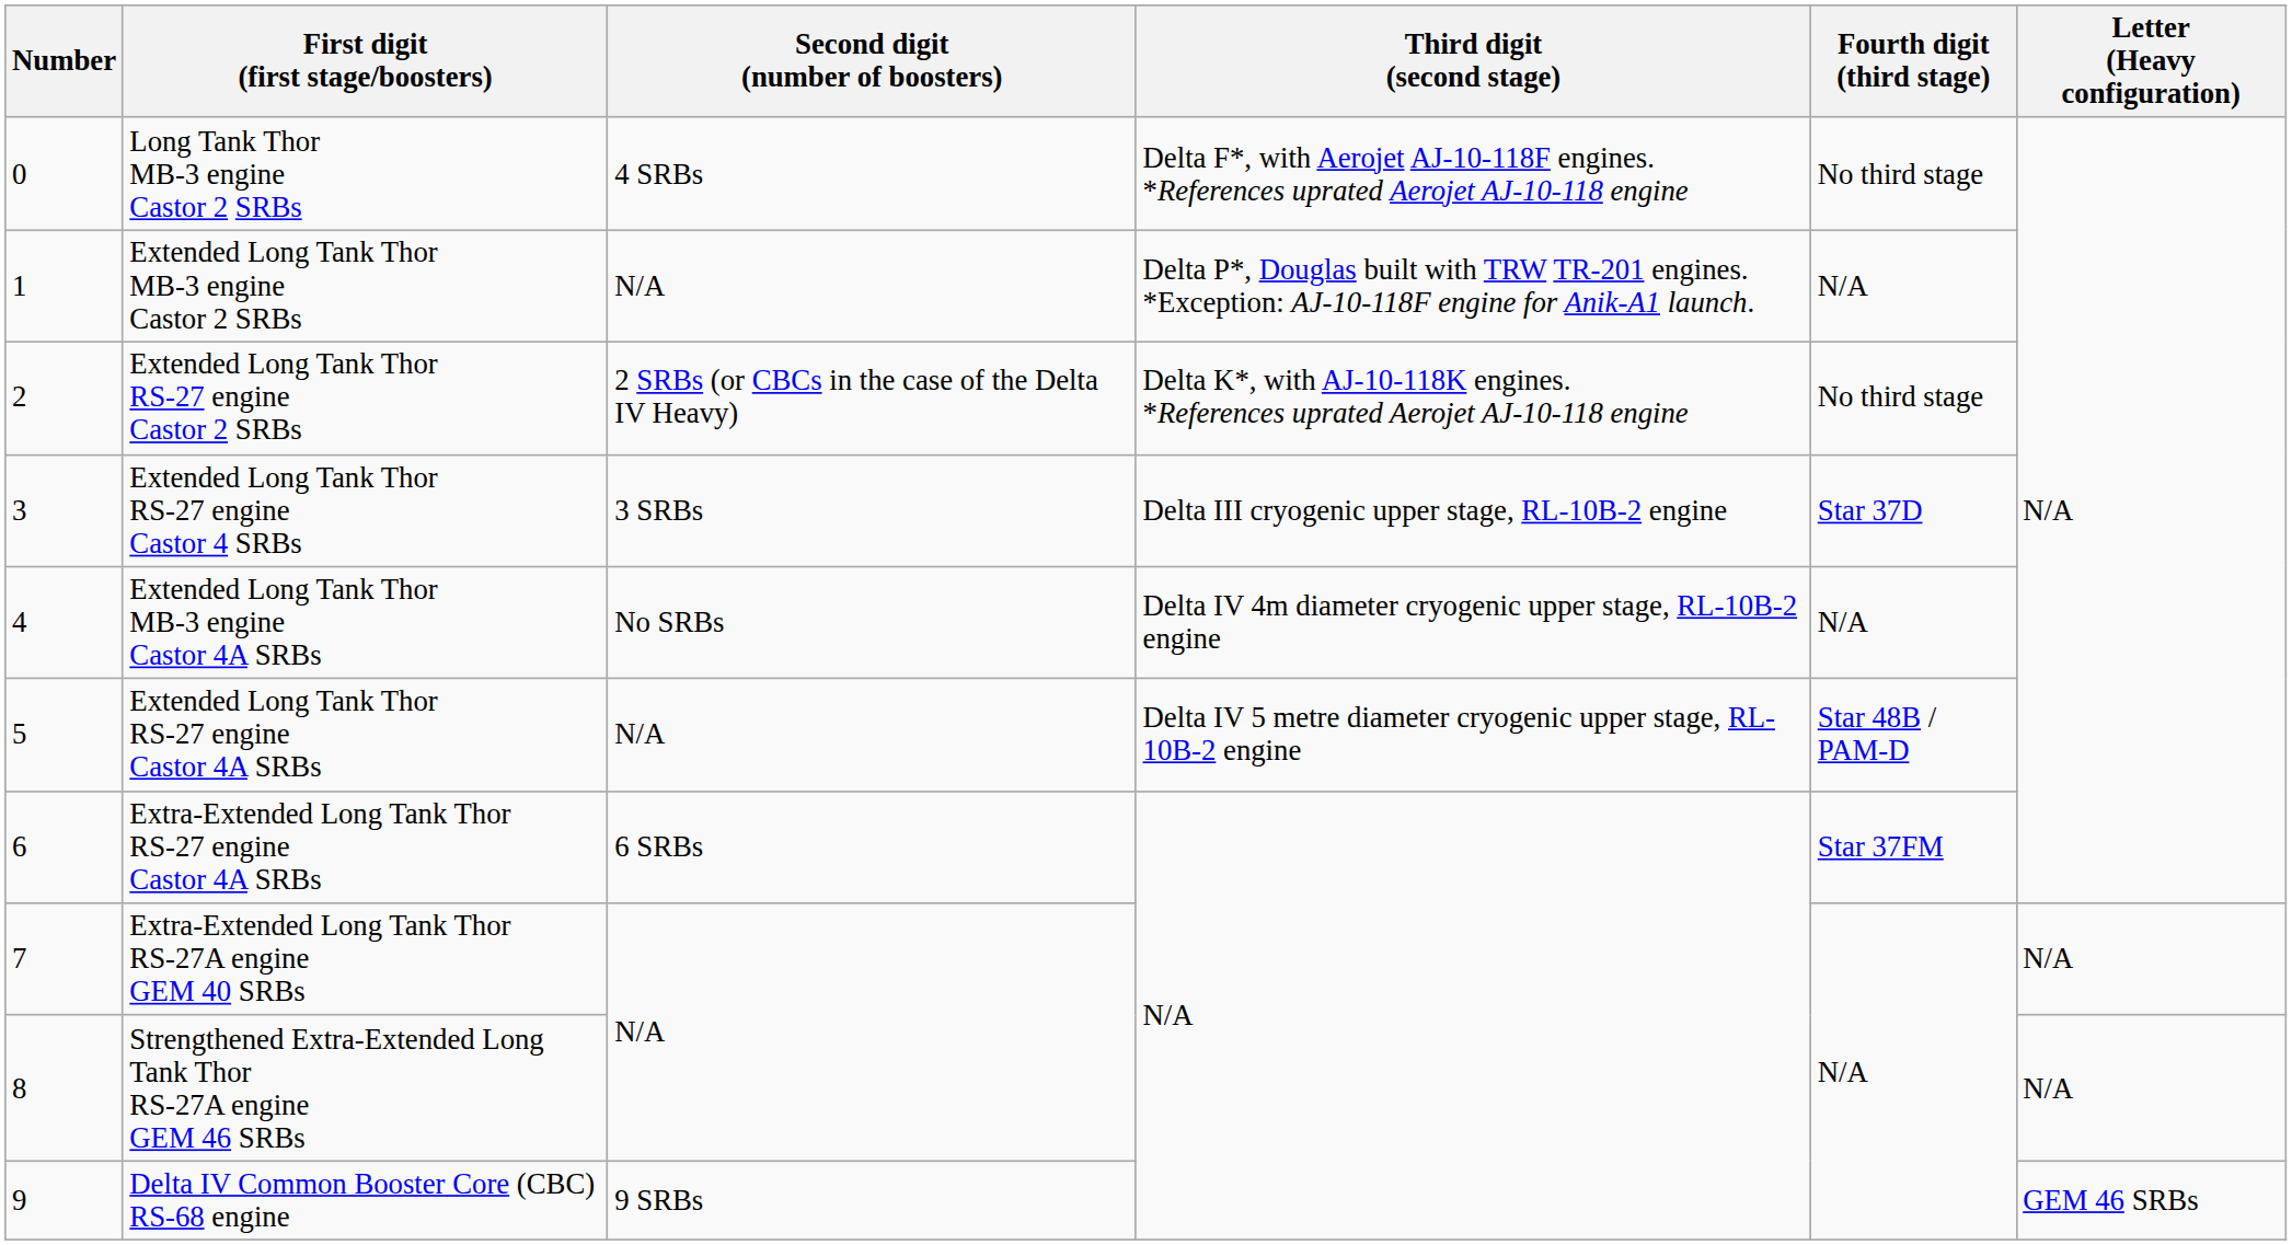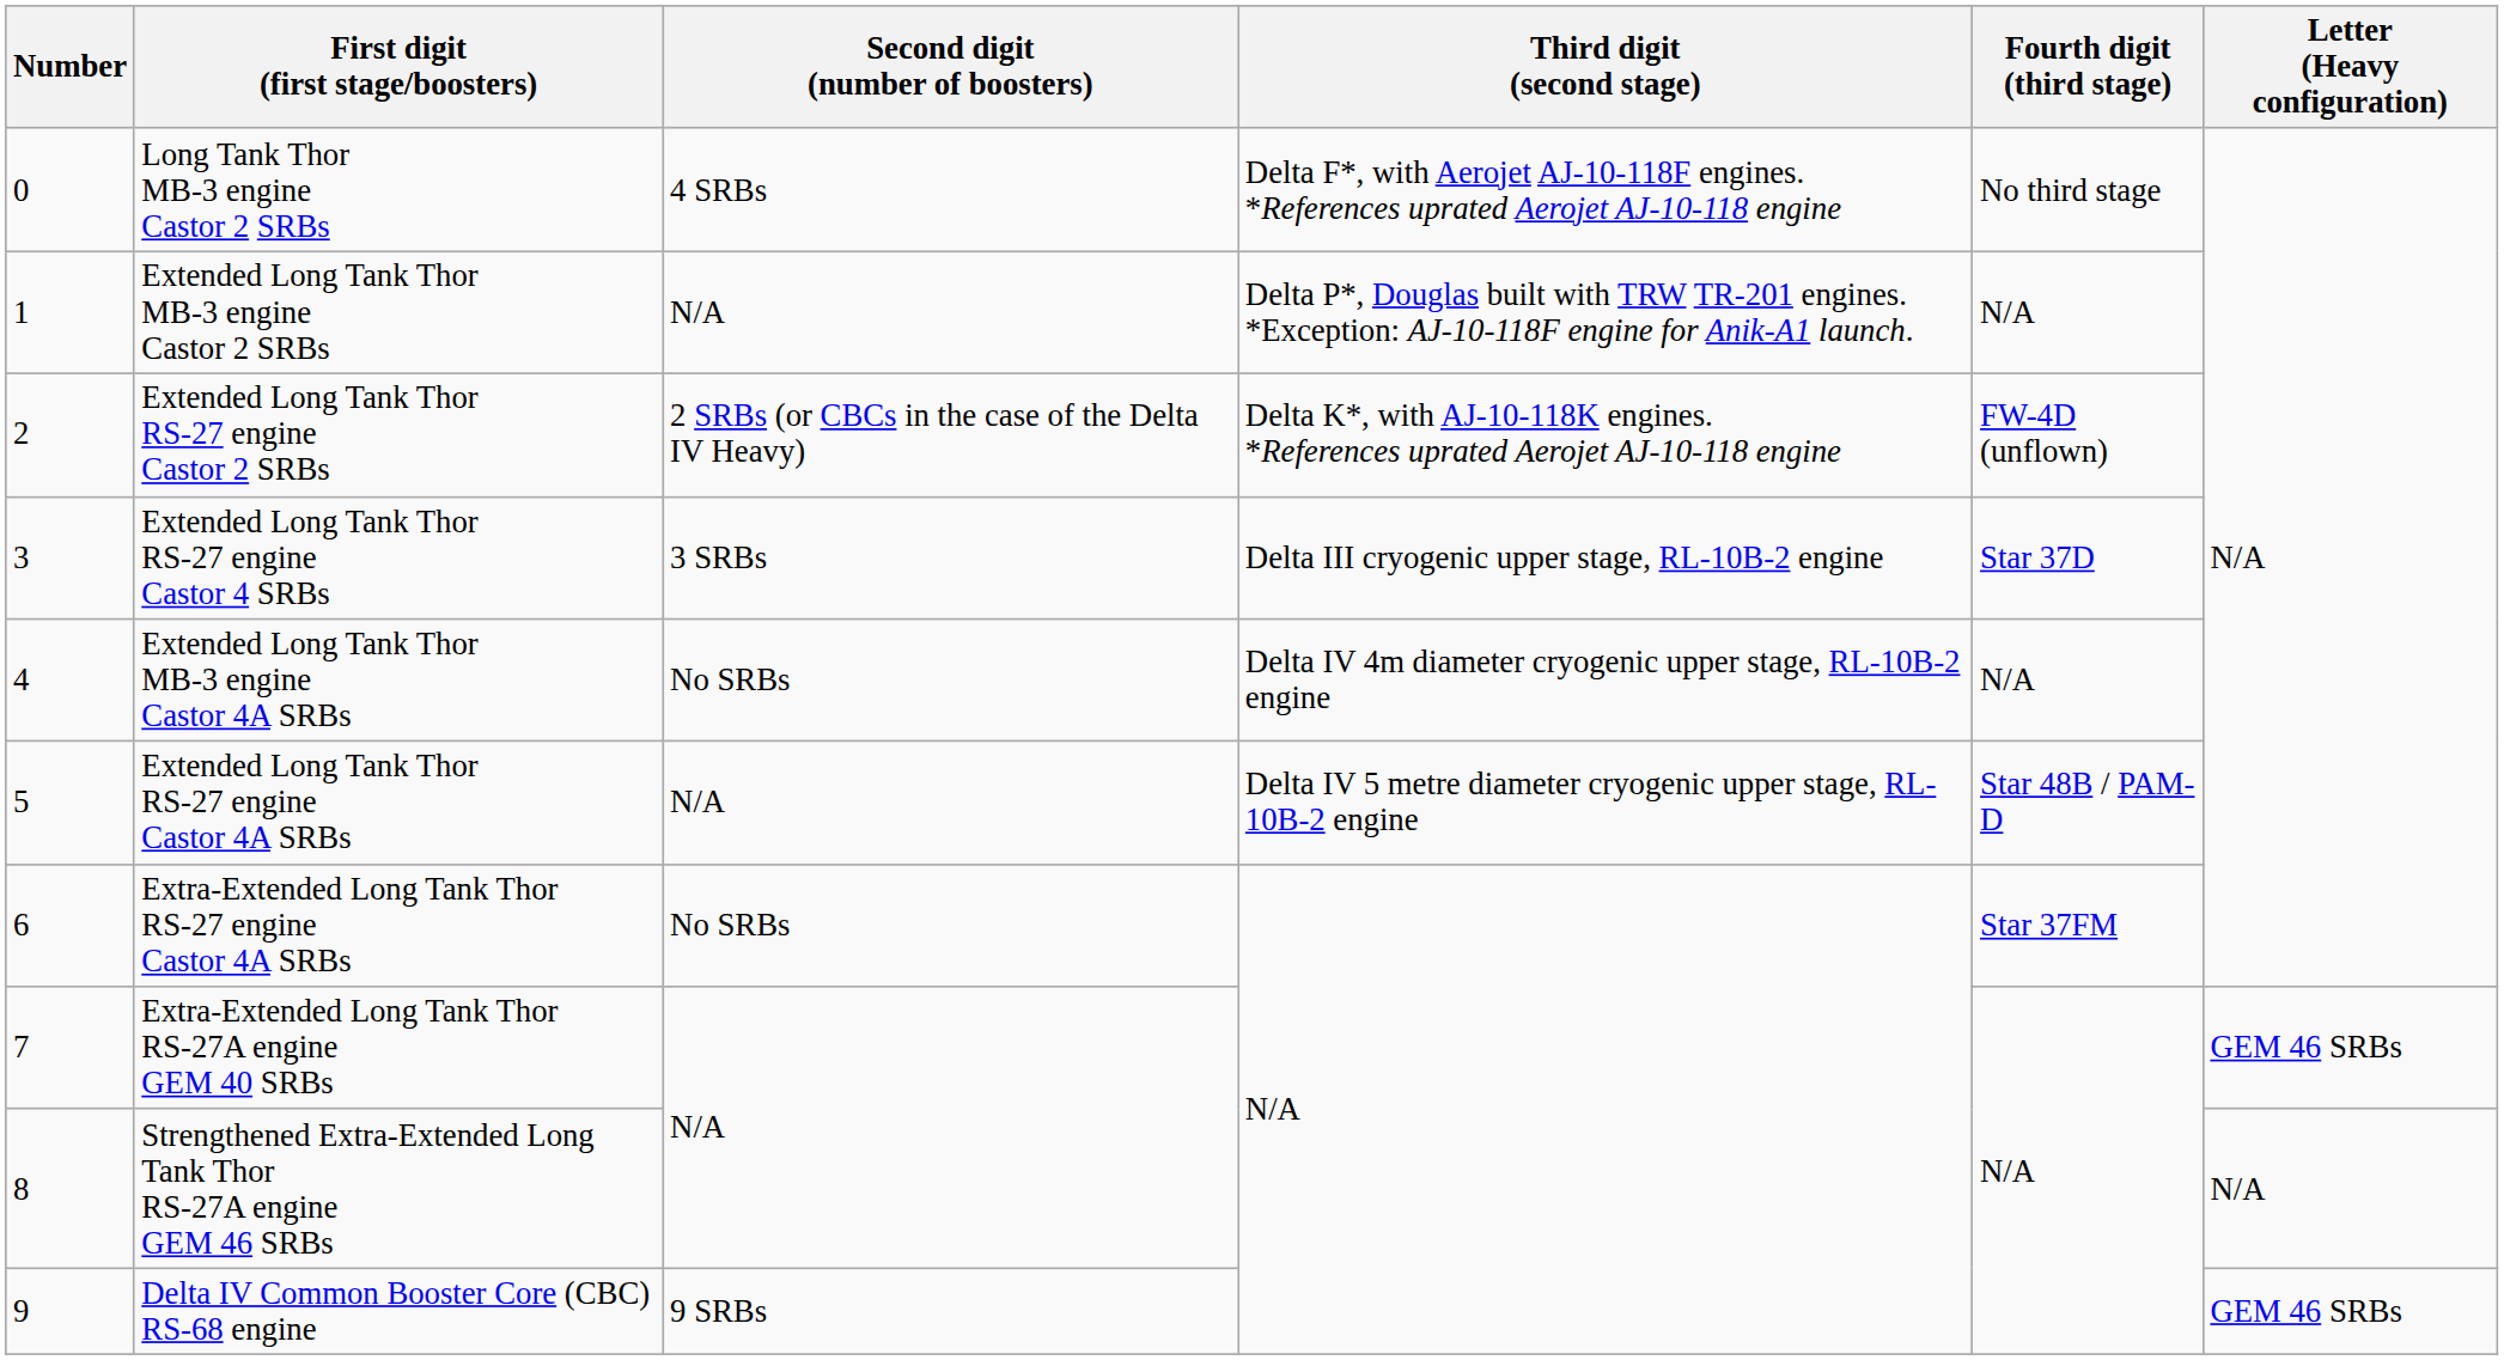 <table class="wikitable">
 <tr>
 <th>Number</th>
 <th>First digit<br>(first stage/boosters)</th>
 <th>Second digit<br>(number of boosters)</th>
 <th>Third digit<br>(second stage)</th>
 <th>Fourth digit<br>(third stage)</th>
 <th>Letter<br>(Heavy configuration)</th>
 </tr>
 <tr>
 <td>0</td>
 <td>Long Tank Thor<br>MB-3 engine<br><a href='#'>Castor 2</a> <a href='#'>SRBs</a></td>
 <td>4 SRBs</td>
 <td>Delta F*, with <a href='#'>Aerojet</a> <a href='#'>AJ-10-118F</a> engines.<br>*<em>References uprated <a href='#'>Aerojet AJ-10-118</a> engine</em></td>
 <td>No third stage</td>
 <td rowspan=7>N/A</td>
 </tr>
 <tr>
 <td>1</td>
 <td>Extended Long Tank Thor<br>MB-3 engine<br>Castor 2 SRBs</td>
 <td>N/A</td>
 <td>Delta P*, <a href='#'>Douglas</a> built with <a href='#'>TRW</a> <a href='#'>TR-201</a> engines.<br>*Exception: <em>AJ-10-118F engine for <a href='#'>Anik-A1</a> launch</em>.</td>
 <td>N/A</td>
 </tr>
 <tr>
 <td>2</td>
 <td>Extended Long Tank Thor<br><a href='#'>RS-27</a> engine<br><a href='#'>Castor 2</a> SRBs</td>
 <td>2 <a href='#'>SRBs</a> (or <a href='#'>CBCs</a> in the case of the Delta IV Heavy)</td>
 <td>Delta K*, with <a href='#'>AJ-10-118K</a> engines.<br>*<em>References uprated Aerojet AJ-10-118 engine</em></td>
-<td>No third stage</td>
+<td><a href='#'>FW-4D</a> (unflown)</td>
 </tr>
 <tr>
 <td>3</td>
 <td>Extended Long Tank Thor<br>RS-27 engine<br><a href='#'>Castor 4</a> SRBs</td>
 <td>3 SRBs</td>
 <td>Delta III cryogenic upper stage, <a href='#'>RL-10B-2</a> engine</td>
 <td><a href='#'>Star 37D</a></td>
 </tr>
 <tr>
 <td>4</td>
 <td>Extended Long Tank Thor<br>MB-3 engine<br><a href='#'>Castor 4A</a> SRBs</td>
 <td>No SRBs</td>
 <td>Delta IV 4m diameter cryogenic upper stage, <a href='#'>RL-10B-2</a> engine</td>
 <td>N/A</td>
 </tr>
 <tr>
 <td>5</td>
 <td>Extended Long Tank Thor<br>RS-27 engine<br><a href='#'>Castor 4A</a> SRBs</td>
 <td>N/A</td>
 <td>Delta IV 5 metre diameter cryogenic upper stage, <a href='#'>RL-10B-2</a> engine</td>
 <td><a href='#'>Star 48B</a> / <a href='#'>PAM-D</a></td>
 </tr>
 <tr>
 <td>6</td>
 <td>Extra-Extended Long Tank Thor<br>RS-27 engine<br><a href='#'>Castor 4A</a> SRBs</td>
-<td>6 SRBs</td>
+<td>No SRBs</td>
 <td rowspan = 4>N/A</td>
 <td><a href='#'>Star 37FM</a></td>
 </tr>
 <tr>
 <td>7</td>
 <td>Extra-Extended Long Tank Thor<br>RS-27A engine<br><a href='#'>GEM 40</a> SRBs</td>
 <td rowspan = 2>N/A</td>
 <td rowspan = 3>N/A</td>
-<td>N/A</td>
+<td><a href='#'>GEM 46</a> SRBs</td>
 </tr>
 <tr>
 <td>8</td>
 <td>Strengthened Extra-Extended Long Tank Thor<br>RS-27A engine<br><a href='#'>GEM 46</a> SRBs</td>
 <td>N/A</td>
 </tr>
 <tr>
 <td>9</td>
 <td><a href='#'>Delta IV Common Booster Core</a> (CBC)<br><a href='#'>RS-68</a> engine</td>
 <td>9 SRBs</td>
 <td><a href='#'>GEM 46</a> SRBs</td>
 </tr>
 </table>
